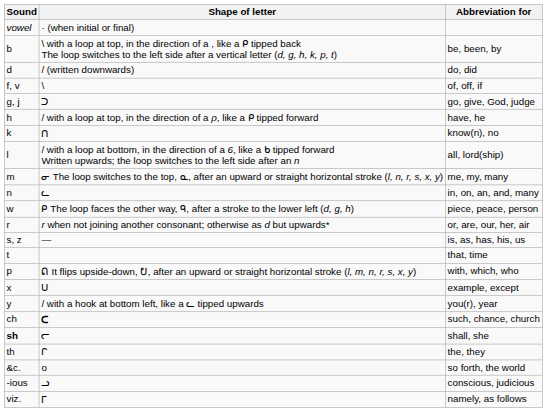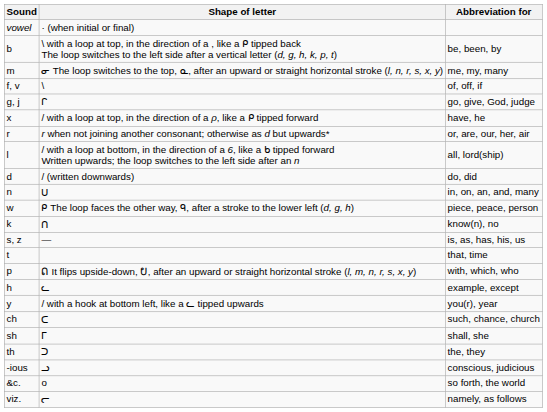 <table class="wikitable">
 <tr>
 <th>Sound</th>
 <th>Shape of letter</th>
 <th>Abbreviation for</th>
 </tr>
 <tr>
 <td><em>vowel</em>  </td>
 <td>· (when initial or final)</td>
 <td></td>
 </tr>
 <tr>
 <td>b</td>
 <td>\ with a loop at top, in the direction of a , like a ᑭ tipped back<br>The loop switches to the left side after a vertical letter (<em>d, g, h, k, p, t</em>)</td>
 <td>be, been, by</td>
 </tr>
 <tr>
-<td>d</td>
-<td>/ (written downwards)</td>
-<td>do, did</td>
+<td>m</td>
+<td>ᓂ The loop switches to the top, ᓇ, after an upward or straight horizontal stroke (<em>l, n, r, s, x, y</em>)</td>
+<td>me, my, many</td>
 </tr>
 <tr>
 <td>f, v</td>
 <td>\</td>
 <td>of, off, if</td>
 </tr>
 <tr>
 <td>g, j</td>
-<td>ᑐ</td>
+<td>ᒋ</td>
 <td>go, give, God, judge</td>
 </tr>
 <tr>
-<td>h</td>
+<td>x</td>
 <td>/ with a loop at top, in the direction of a <em>ρ</em>, like a ᑭ tipped forward</td>
 <td>have, he</td>
 </tr>
 <tr>
-<td>k</td>
-<td>ᑎ</td>
-<td>know(n), no</td>
+<td>r</td>
+<td><em>r</em> when not joining another consonant; otherwise as <em>d</em> but upwards*</td>
+<td>or, are, our, her, air</td>
 </tr>
 <tr>
 <td>l</td>
 <td>/ with a loop at bottom, in the direction of a <em>6</em>, like a ᑲ tipped forward<br>Written upwards; the loop switches to the left side after an <em>n</em></td>
 <td>all, lord(ship)</td>
 </tr>
 <tr>
-<td>m</td>
-<td>ᓂ The loop switches to the top, ᓇ, after an upward or straight horizontal stroke (<em>l, n, r, s, x, y</em>)</td>
-<td>me, my, many</td>
+<td>d</td>
+<td>/ (written downwards)</td>
+<td>do, did</td>
 </tr>
 <tr>
 <td>n</td>
-<td>ᓚ</td>
+<td>ᑌ</td>
 <td>in, on, an, and, many</td>
 </tr>
 <tr>
 <td>w</td>
 <td>ᑭ The loop faces the other way, ᑫ, after a stroke to the lower left (<em>d, g, h</em>)</td>
 <td>piece, peace, person</td>
 </tr>
 <tr>
-<td>r</td>
-<td><em>r</em> when not joining another consonant; otherwise as <em>d</em> but upwards*</td>
-<td>or, are, our, her, air</td>
+<td>k</td>
+<td>ᑎ</td>
+<td>know(n), no</td>
 </tr>
 <tr>
 <td>s, z</td>
 <td>—</td>
 <td>is, as, has, his, us</td>
 </tr>
 <tr>
 <td>t</td>
 <td></td>
 <td>that, time</td>
 </tr>
 <tr>
 <td>p</td>
 <td>ᕠ It flips upside-down, ᕞ, after an upward or straight horizontal stroke (<em>l, m, n, r, s, x, y</em>)</td>
 <td>with, which, who</td>
 </tr>
 <tr>
-<td>x</td>
-<td>ᑌ</td>
+<td>h</td>
+<td>ᓚ</td>
 <td>example, except</td>
 </tr>
 <tr>
 <td>y</td>
 <td>/ with a hook at bottom left, like a ᓚ tipped upwards</td>
 <td>you(r), year</td>
 </tr>
 <tr>
 <td>ch</td>
-<td><strong>ᑕ</strong></td>
+<td>ᑕ</td>
 <td>such, chance, church</td>
 </tr>
 <tr>
-<td><strong>sh</strong></td>
-<td>ᓕ</td>
+<td>sh</td>
+<td>ᒥ</td>
 <td>shall, she</td>
 </tr>
 <tr>
 <td>th</td>
-<td>ᒋ</td>
+<td>ᑐ</td>
 <td>the, they</td>
+</tr>
+<tr>
+<td>-ious</td>
+<td>ᓗ</td>
+<td>conscious, judicious</td>
 </tr>
 <tr>
 <td>&c.</td>
 <td>o</td>
 <td>so forth, the world</td>
 </tr>
 <tr>
-<td>-ious</td>
-<td>ᓗ</td>
-<td>conscious, judicious</td>
-</tr>
-<tr>
 <td>viz.</td>
-<td>ᒥ</td>
+<td>ᓕ</td>
 <td>namely, as follows</td>
 </tr>
 </table>
